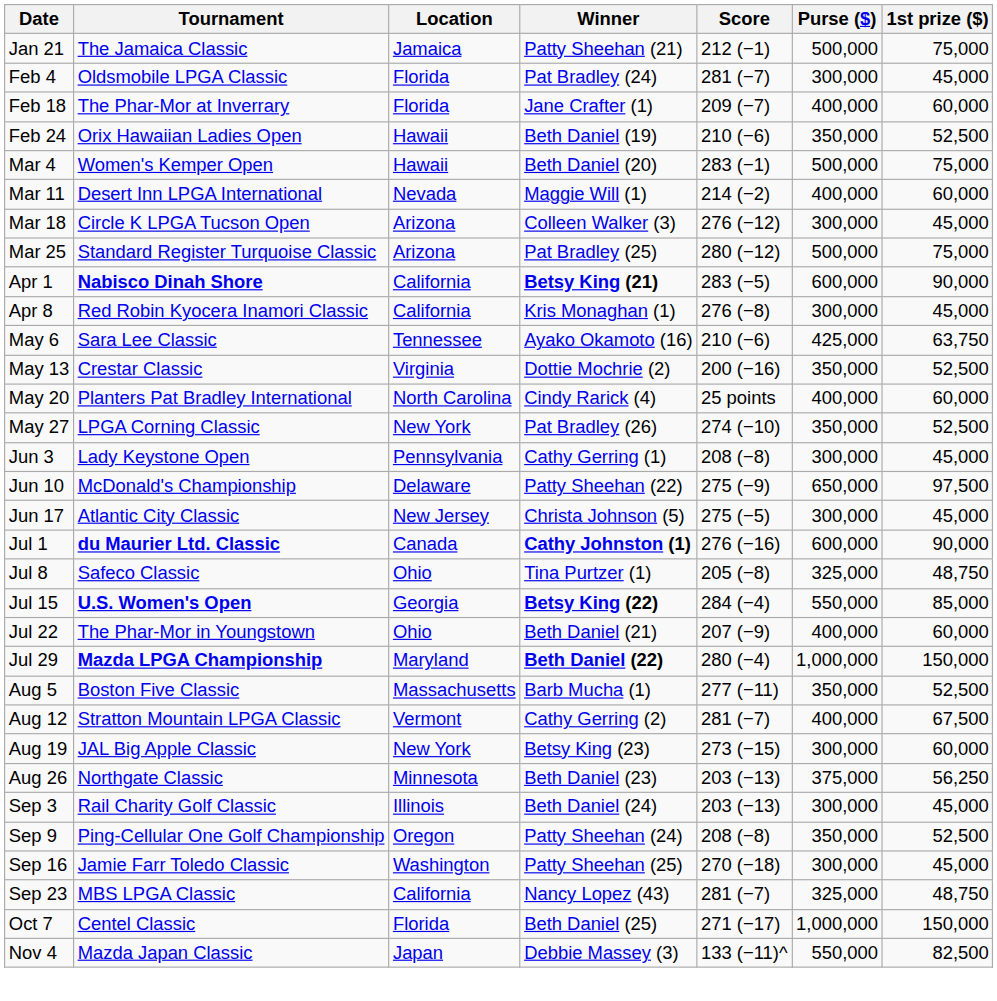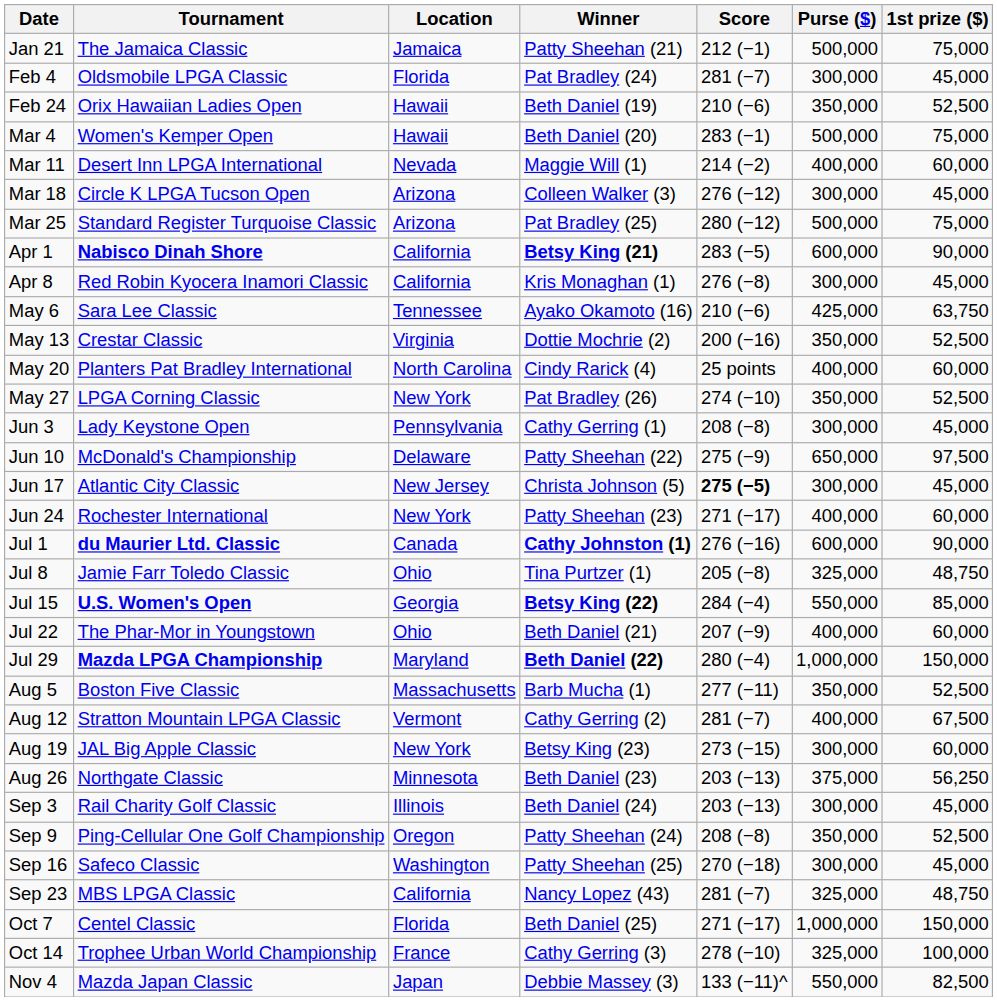 <table class=wikitable>
 <tr>
 <th>Date</th>
 <th>Tournament</th>
 <th>Location</th>
 <th>Winner</th>
 <th>Score</th>
 <th>Purse (<a href='#'>$</a>)</th>
 <th>1st prize ($)</th>
 </tr>
 <tr>
 <td>Jan 21</td>
 <td><a href='#'>The Jamaica Classic</a></td>
 <td><a href='#'>Jamaica</a></td>
 <td> <a href='#'>Patty Sheehan</a> (21)</td>
 <td>212 (−1)</td>
 <td align=right>500,000</td>
 <td align=right>75,000</td>
 </tr>
 <tr>
 <td>Feb 4</td>
 <td><a href='#'>Oldsmobile LPGA Classic</a></td>
 <td><a href='#'>Florida</a></td>
 <td> <a href='#'>Pat Bradley</a> (24)</td>
 <td>281 (−7)</td>
 <td align=right>300,000</td>
 <td align=right>45,000</td>
-</tr>
-<tr>
-<td>Feb 18</td>
-<td><a href='#'>The Phar-Mor at Inverrary</a></td>
-<td><a href='#'>Florida</a></td>
-<td> <a href='#'>Jane Crafter</a> (1)</td>
-<td>209 (−7)</td>
-<td align=right>400,000</td>
-<td align=right>60,000</td>
 </tr>
 <tr>
 <td>Feb 24</td>
 <td><a href='#'>Orix Hawaiian Ladies Open</a></td>
 <td><a href='#'>Hawaii</a></td>
 <td> <a href='#'>Beth Daniel</a> (19)</td>
 <td>210 (−6)</td>
 <td align=right>350,000</td>
 <td align=right>52,500</td>
 </tr>
 <tr>
 <td>Mar 4</td>
 <td><a href='#'>Women's Kemper Open</a></td>
 <td><a href='#'>Hawaii</a></td>
 <td> <a href='#'>Beth Daniel</a> (20)</td>
 <td>283 (−1)</td>
 <td align=right>500,000</td>
 <td align=right>75,000</td>
 </tr>
 <tr>
 <td>Mar 11</td>
 <td><a href='#'>Desert Inn LPGA International</a></td>
 <td><a href='#'>Nevada</a></td>
 <td> <a href='#'>Maggie Will</a> (1)</td>
 <td>214 (−2)</td>
 <td align=right>400,000</td>
 <td align=right>60,000</td>
 </tr>
 <tr>
 <td>Mar 18</td>
 <td><a href='#'>Circle K LPGA Tucson Open</a></td>
 <td><a href='#'>Arizona</a></td>
 <td> <a href='#'>Colleen Walker</a> (3)</td>
 <td>276 (−12)</td>
 <td align=right>300,000</td>
 <td align=right>45,000</td>
 </tr>
 <tr>
 <td>Mar 25</td>
 <td><a href='#'>Standard Register Turquoise Classic</a></td>
 <td><a href='#'>Arizona</a></td>
 <td> <a href='#'>Pat Bradley</a> (25)</td>
 <td>280 (−12)</td>
 <td align=right>500,000</td>
 <td align=right>75,000</td>
 </tr>
 <tr>
 <td>Apr 1</td>
 <td><strong><a href='#'>Nabisco Dinah Shore</a></strong></td>
 <td><a href='#'>California</a></td>
 <td> <strong><a href='#'>Betsy King</a> (21)</strong></td>
 <td>283 (−5)</td>
 <td align=right>600,000</td>
 <td align=right>90,000</td>
 </tr>
 <tr>
 <td>Apr 8</td>
 <td><a href='#'>Red Robin Kyocera Inamori Classic</a></td>
 <td><a href='#'>California</a></td>
 <td> <a href='#'>Kris Monaghan</a> (1)</td>
 <td>276 (−8)</td>
 <td align=right>300,000</td>
 <td align=right>45,000</td>
 </tr>
 <tr>
 <td>May 6</td>
 <td><a href='#'>Sara Lee Classic</a></td>
 <td><a href='#'>Tennessee</a></td>
 <td> <a href='#'>Ayako Okamoto</a> (16)</td>
 <td>210 (−6)</td>
 <td align=right>425,000</td>
 <td align=right>63,750</td>
 </tr>
 <tr>
 <td>May 13</td>
 <td><a href='#'>Crestar Classic</a></td>
 <td><a href='#'>Virginia</a></td>
 <td> <a href='#'>Dottie Mochrie</a> (2)</td>
 <td>200 (−16)</td>
 <td align=right>350,000</td>
 <td align=right>52,500</td>
 </tr>
 <tr>
 <td>May 20</td>
 <td><a href='#'>Planters Pat Bradley International</a></td>
 <td><a href='#'>North Carolina</a></td>
 <td> <a href='#'>Cindy Rarick</a> (4)</td>
 <td>25 points</td>
 <td align=right>400,000</td>
 <td align=right>60,000</td>
 </tr>
 <tr>
 <td>May 27</td>
 <td><a href='#'>LPGA Corning Classic</a></td>
 <td><a href='#'>New York</a></td>
 <td> <a href='#'>Pat Bradley</a> (26)</td>
 <td>274 (−10)</td>
 <td align=right>350,000</td>
 <td align=right>52,500</td>
 </tr>
 <tr>
 <td>Jun 3</td>
 <td><a href='#'>Lady Keystone Open</a></td>
 <td><a href='#'>Pennsylvania</a></td>
 <td> <a href='#'>Cathy Gerring</a> (1)</td>
 <td>208 (−8)</td>
 <td align=right>300,000</td>
 <td align=right>45,000</td>
 </tr>
 <tr>
 <td>Jun 10</td>
 <td><a href='#'>McDonald's Championship</a></td>
 <td><a href='#'>Delaware</a></td>
 <td> <a href='#'>Patty Sheehan</a> (22)</td>
 <td>275 (−9)</td>
 <td align=right>650,000</td>
 <td align=right>97,500</td>
 </tr>
 <tr>
 <td>Jun 17</td>
 <td><a href='#'>Atlantic City Classic</a></td>
 <td><a href='#'>New Jersey</a></td>
 <td> <a href='#'>Christa Johnson</a> (5)</td>
-<td>275 (−5)</td>
+<td><strong>275 (−5)</strong></td>
 <td align=right>300,000</td>
 <td align=right>45,000</td>
+</tr>
+<tr>
+<td>Jun 24</td>
+<td><a href='#'>Rochester International</a></td>
+<td><a href='#'>New York</a></td>
+<td> <a href='#'>Patty Sheehan</a> (23)</td>
+<td>271 (−17)</td>
+<td align=right>400,000</td>
+<td align=right>60,000</td>
 </tr>
 <tr>
 <td>Jul 1</td>
 <td><strong><a href='#'>du Maurier Ltd. Classic</a></strong></td>
 <td><a href='#'>Canada</a></td>
 <td> <strong><a href='#'>Cathy Johnston</a> (1)</strong></td>
 <td>276 (−16)</td>
 <td align=right>600,000</td>
 <td align=right>90,000</td>
 </tr>
 <tr>
 <td>Jul 8</td>
-<td><a href='#'>Safeco Classic</a></td>
+<td><a href='#'>Jamie Farr Toledo Classic</a></td>
 <td><a href='#'>Ohio</a></td>
 <td> <a href='#'>Tina Purtzer</a> (1)</td>
 <td>205 (−8)</td>
 <td align=right>325,000</td>
 <td align=right>48,750</td>
 </tr>
 <tr>
 <td>Jul 15</td>
 <td><strong><a href='#'>U.S. Women's Open</a></strong></td>
 <td><a href='#'>Georgia</a></td>
 <td> <strong><a href='#'>Betsy King</a> (22)</strong></td>
 <td>284 (−4)</td>
 <td align=right>550,000</td>
 <td align=right>85,000</td>
 </tr>
 <tr>
 <td>Jul 22</td>
 <td><a href='#'>The Phar-Mor in Youngstown</a></td>
 <td><a href='#'>Ohio</a></td>
 <td> <a href='#'>Beth Daniel</a> (21)</td>
 <td>207 (−9)</td>
 <td align=right>400,000</td>
 <td align=right>60,000</td>
 </tr>
 <tr>
 <td>Jul 29</td>
 <td><strong><a href='#'>Mazda LPGA Championship</a></strong></td>
 <td><a href='#'>Maryland</a></td>
 <td> <strong><a href='#'>Beth Daniel</a> (22)</strong></td>
 <td>280 (−4)</td>
 <td align=right>1,000,000</td>
 <td align=right>150,000</td>
 </tr>
 <tr>
 <td>Aug 5</td>
 <td><a href='#'>Boston Five Classic</a></td>
 <td><a href='#'>Massachusetts</a></td>
 <td> <a href='#'>Barb Mucha</a> (1)</td>
 <td>277 (−11)</td>
 <td align=right>350,000</td>
 <td align=right>52,500</td>
 </tr>
 <tr>
 <td>Aug 12</td>
 <td><a href='#'>Stratton Mountain LPGA Classic</a></td>
 <td><a href='#'>Vermont</a></td>
 <td> <a href='#'>Cathy Gerring</a> (2)</td>
 <td>281 (−7)</td>
 <td align=right>400,000</td>
 <td align=right>67,500</td>
 </tr>
 <tr>
 <td>Aug 19</td>
 <td><a href='#'>JAL Big Apple Classic</a></td>
 <td><a href='#'>New York</a></td>
 <td> <a href='#'>Betsy King</a> (23)</td>
 <td>273 (−15)</td>
 <td align=right>300,000</td>
 <td align=right>60,000</td>
 </tr>
 <tr>
 <td>Aug 26</td>
 <td><a href='#'>Northgate Classic</a></td>
 <td><a href='#'>Minnesota</a></td>
 <td> <a href='#'>Beth Daniel</a> (23)</td>
 <td>203 (−13)</td>
 <td align=right>375,000</td>
 <td align=right>56,250</td>
 </tr>
 <tr>
 <td>Sep 3</td>
 <td><a href='#'>Rail Charity Golf Classic</a></td>
 <td><a href='#'>Illinois</a></td>
 <td> <a href='#'>Beth Daniel</a> (24)</td>
 <td>203 (−13)</td>
 <td align=right>300,000</td>
 <td align=right>45,000</td>
 </tr>
 <tr>
 <td>Sep 9</td>
 <td><a href='#'>Ping-Cellular One Golf Championship</a></td>
 <td><a href='#'>Oregon</a></td>
 <td> <a href='#'>Patty Sheehan</a> (24)</td>
 <td>208 (−8)</td>
 <td align=right>350,000</td>
 <td align=right>52,500</td>
 </tr>
 <tr>
 <td>Sep 16</td>
-<td><a href='#'>Jamie Farr Toledo Classic</a></td>
+<td><a href='#'>Safeco Classic</a></td>
 <td><a href='#'>Washington</a></td>
 <td> <a href='#'>Patty Sheehan</a> (25)</td>
 <td>270 (−18)</td>
 <td align=right>300,000</td>
 <td align=right>45,000</td>
 </tr>
 <tr>
 <td>Sep 23</td>
 <td><a href='#'>MBS LPGA Classic</a></td>
 <td><a href='#'>California</a></td>
 <td> <a href='#'>Nancy Lopez</a> (43)</td>
 <td>281 (−7)</td>
 <td align=right>325,000</td>
 <td align=right>48,750</td>
 </tr>
 <tr>
 <td>Oct 7</td>
 <td><a href='#'>Centel Classic</a></td>
 <td><a href='#'>Florida</a></td>
 <td> <a href='#'>Beth Daniel</a> (25)</td>
 <td>271 (−17)</td>
 <td align=right>1,000,000</td>
 <td align=right>150,000</td>
 </tr>
 <tr>
+<td>Oct 14</td>
+<td><a href='#'>Trophee Urban World Championship</a></td>
+<td><a href='#'>France</a></td>
+<td> <a href='#'>Cathy Gerring</a> (3)</td>
+<td>278 (−10)</td>
+<td align=right>325,000</td>
+<td align=right>100,000</td>
+</tr>
+<tr>
 <td>Nov 4</td>
 <td><a href='#'>Mazda Japan Classic</a></td>
 <td><a href='#'>Japan</a></td>
 <td> <a href='#'>Debbie Massey</a> (3)</td>
 <td>133 (−11)^</td>
 <td align=right>550,000</td>
 <td align=right>82,500</td>
 </tr>
 </table>
